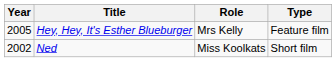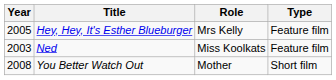 <table class="wikitable">
 <tr>
 <th>Year</th>
 <th>Title</th>
 <th>Role</th>
 <th>Type</th>
 </tr>
 <tr>
 <td>2005</td>
 <td><em><a href='#'>Hey, Hey, It's Esther Blueburger</a></em></td>
 <td>Mrs Kelly</td>
 <td>Feature film</td>
 </tr>
 <tr>
-<td>2002</td>
+<td>2003</td>
 <td><em><a href='#'>Ned</a></em></td>
 <td>Miss Koolkats</td>
+<td>Feature film</td>
+</tr>
+<tr>
+<td>2008</td>
+<td><em>You Better Watch Out</em></td>
+<td>Mother</td>
 <td>Short film</td>
 </tr>
 </table>
